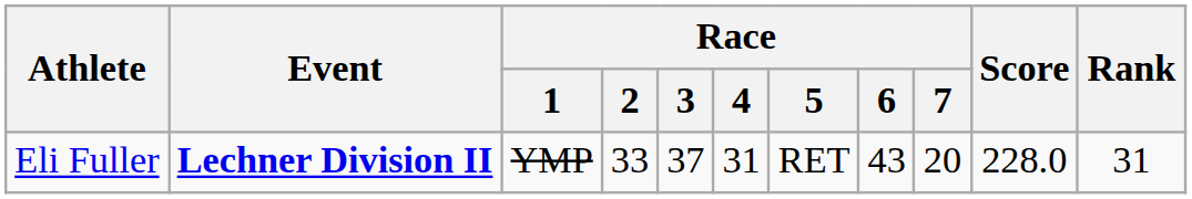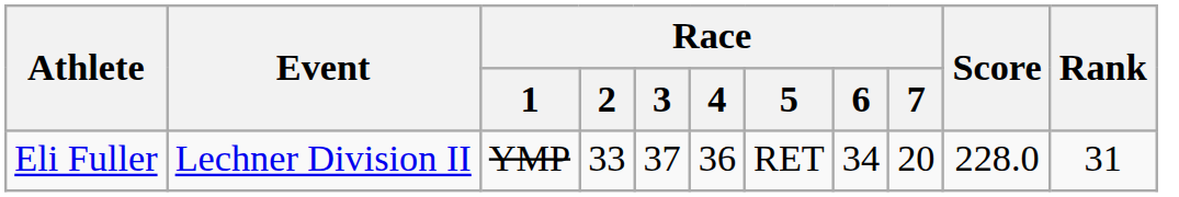 <table class=wikitable style="font-size:90%">
 <tr>
 <th rowspan="2">Athlete</th>
 <th rowspan="2">Event</th>
 <th colspan="7">Race</th>
 <th rowspan="2">Score</th>
 <th rowspan="2">Rank</th>
 </tr>
 <tr>
 <th>1</th>
 <th>2</th>
 <th>3</th>
 <th>4</th>
 <th>5</th>
 <th>6</th>
 <th>7</th>
 </tr>
 <tr>
 <td align=left><a href='#'>Eli Fuller</a></td>
-<td><strong><a href='#'>Lechner Division II</a></strong></td>
+<td><a href='#'>Lechner Division II</a></td>
 <td><s>YMP</s></td>
 <td>33</td>
 <td>37</td>
-<td>31</td>
+<td>36</td>
 <td>RET</td>
-<td>43</td>
+<td>34</td>
 <td>20</td>
 <td align=center>228.0</td>
 <td align=center>31</td>
 </tr>
 </table>
